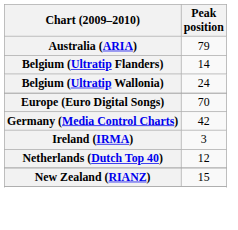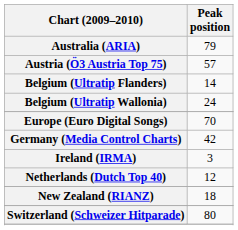 <table class="wikitable sortable plainrowheaders">
 <tr>
 <th scope="col">Chart (2009–2010)</th>
 <th scope="col">Peak<br>position</th>
 </tr>
 <tr>
 <th scope="row">Australia (<a href='#'>ARIA</a>)</th>
 <td style="text-align:center;">79</td>
+</tr>
+<tr>
+<th scope="row">Austria (<a href='#'>Ö3 Austria Top 75</a>)</th>
+<td style="text-align:center;">57</td>
 </tr>
 <tr>
 <th scope="row">Belgium (<a href='#'>Ultratip</a> Flanders)</th>
 <td style="text-align:center;">14</td>
 </tr>
 <tr>
 <th scope="row">Belgium (<a href='#'>Ultratip</a> Wallonia)</th>
 <td style="text-align:center;">24</td>
 </tr>
 <tr>
 </tr>
 <tr>
 </tr>
 <tr>
 </tr>
 <tr>
 <th scope="row">Europe (Euro Digital Songs)</th>
 <td style="text-align:center;">70</td>
 </tr>
 <tr>
 <th scope="row">Germany (<a href='#'>Media Control Charts</a>)</th>
 <td style="text-align:center;">42</td>
 </tr>
 <tr>
 <th scope="row">Ireland (<a href='#'>IRMA</a>)</th>
 <td style="text-align:center;">3</td>
 </tr>
 <tr>
 <th scope="row">Netherlands (<a href='#'>Dutch Top 40</a>)</th>
 <td style="text-align:center;">12</td>
 </tr>
 <tr>
 </tr>
 <tr>
 <th scope="row">New Zealand (<a href='#'>RIANZ</a>)</th>
-<td style="text-align:center;">15</td>
+<td style="text-align:center;">18</td>
 </tr>
 <tr>
+</tr>
+<tr>
+<th scope="row">Switzerland (<a href='#'>Schweizer Hitparade</a>)</th>
+<td align="center">80</td>
 </tr>
 <tr>
 </tr>
 <tr>
 </tr>
 <tr>
 </tr>
 <tr>
 </tr>
 <tr>
 </tr>
 </table>
